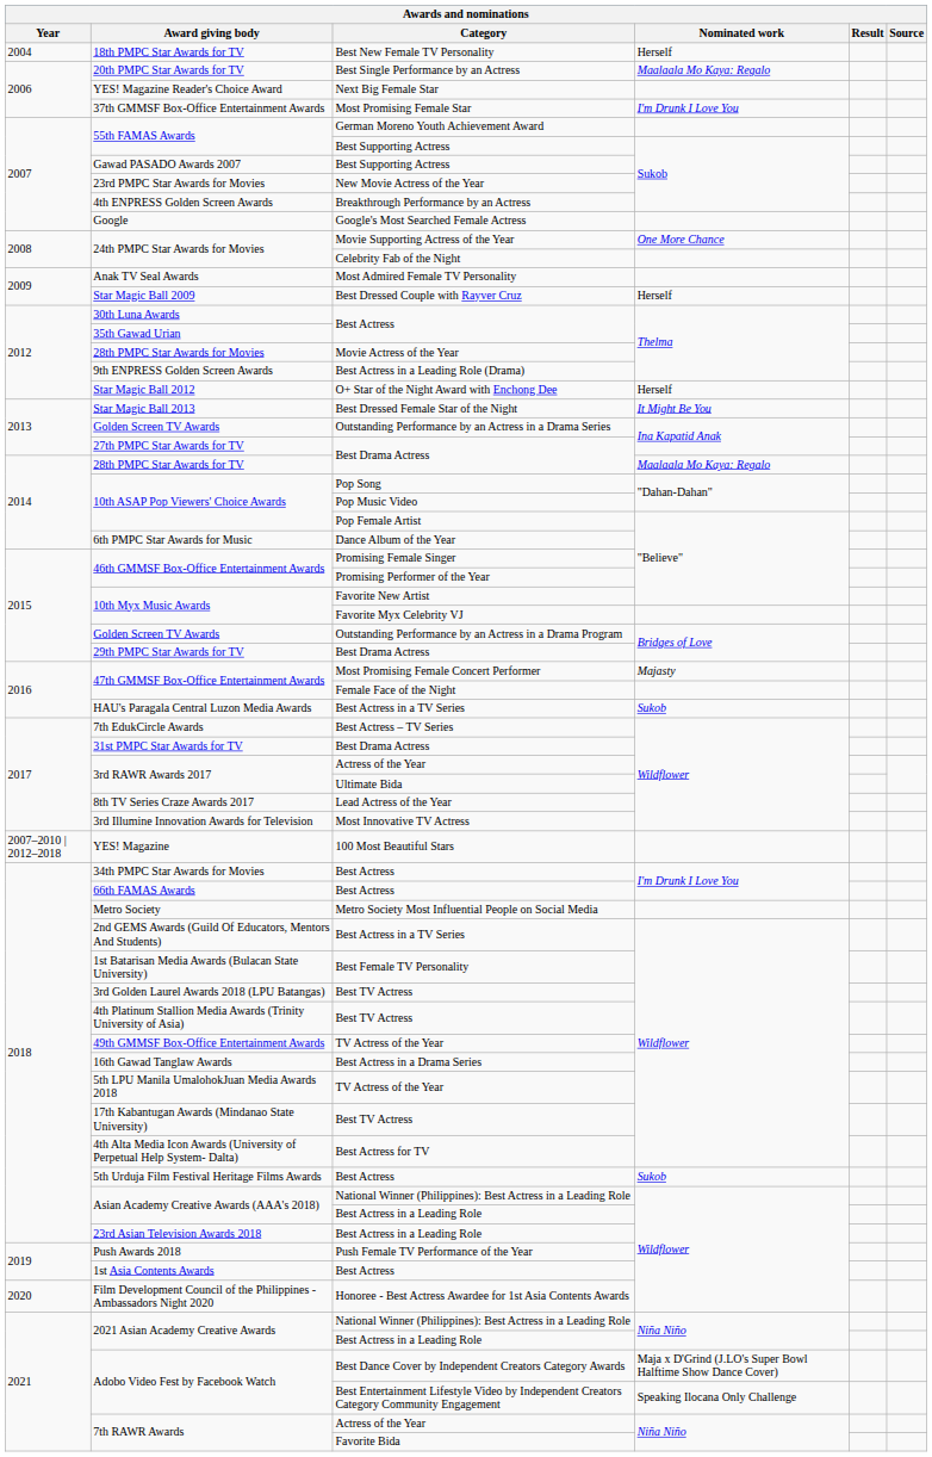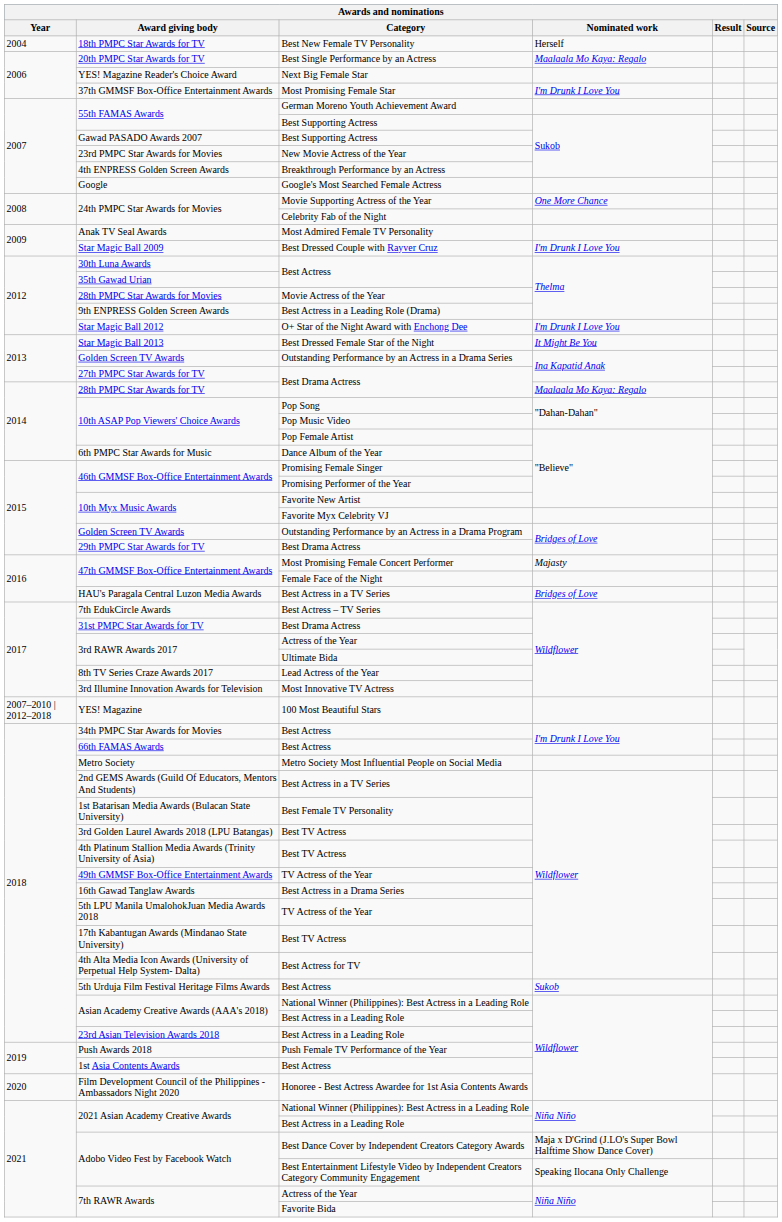 <table class="wikitable sortable">
 <tr style="text-align:center; background:#75b2dd;">
 <th colspan="6">Awards and nominations</th>
 </tr>
 <tr style="text-align:center; background:#ccc;">
 <th>Year</th>
 <th>Award giving body</th>
 <th>Category</th>
 <th>Nominated work</th>
 <th>Result</th>
 <th>Source</th>
 </tr>
 <tr>
 <td>2004</td>
 <td><a href='#'>18th PMPC Star Awards for TV</a></td>
 <td>Best New Female TV Personality</td>
 <td>Herself</td>
 <td></td>
 <td></td>
 </tr>
 <tr>
 <td rowspan="3">2006</td>
 <td><a href='#'>20th PMPC Star Awards for TV</a></td>
 <td>Best Single Performance by an Actress</td>
 <td><em><a href='#'>Maalaala Mo Kaya: Regalo</a></em></td>
 <td></td>
 <td></td>
 </tr>
 <tr>
 <td>YES! Magazine Reader's Choice Award</td>
 <td>Next Big Female Star</td>
 <td></td>
 <td></td>
 <td></td>
 </tr>
 <tr>
 <td>37th GMMSF Box-Office Entertainment Awards</td>
 <td>Most Promising Female Star</td>
 <td><em><a href='#'>I'm Drunk I Love You</a></em></td>
 <td></td>
 <td></td>
 </tr>
 <tr>
 <td rowspan="6">2007</td>
 <td rowspan="2"><a href='#'>55th FAMAS Awards</a></td>
 <td>German Moreno Youth Achievement Award</td>
 <td></td>
 <td></td>
 <td></td>
 </tr>
 <tr>
 <td>Best Supporting Actress</td>
 <td rowspan="4"><a href='#'>Sukob</a></td>
 <td></td>
 <td></td>
 </tr>
 <tr>
 <td>Gawad PASADO Awards 2007</td>
 <td>Best Supporting Actress</td>
 <td></td>
 <td></td>
 </tr>
 <tr>
 <td>23rd PMPC Star Awards for Movies</td>
 <td>New Movie Actress of the Year</td>
 <td></td>
 <td></td>
 </tr>
 <tr>
 <td>4th ENPRESS Golden Screen Awards</td>
 <td>Breakthrough Performance by an Actress</td>
 <td></td>
 <td></td>
 </tr>
 <tr>
 <td>Google</td>
 <td>Google's Most Searched Female Actress</td>
 <td></td>
 <td></td>
 <td></td>
 </tr>
 <tr>
 <td rowspan="2">2008</td>
 <td rowspan="2">24th PMPC Star Awards for Movies</td>
 <td>Movie Supporting Actress of the Year</td>
 <td><em><a href='#'>One More Chance</a></em></td>
 <td></td>
 <td></td>
 </tr>
 <tr>
 <td>Celebrity Fab of the Night</td>
 <td></td>
 <td></td>
 <td></td>
 </tr>
 <tr>
 <td rowspan="2">2009</td>
 <td>Anak TV Seal Awards</td>
 <td>Most Admired Female TV Personality</td>
 <td></td>
 <td></td>
 <td></td>
 </tr>
 <tr>
 <td><a href='#'>Star Magic Ball 2009</a></td>
 <td>Best Dressed Couple with <a href='#'>Rayver Cruz</a></td>
-<td>Herself</td>
+<td><em><a href='#'>I'm Drunk I Love You</a></em></td>
 <td></td>
 <td></td>
 </tr>
 <tr>
 <td rowspan="5">2012</td>
 <td><a href='#'>30th Luna Awards</a></td>
 <td rowspan="2">Best Actress</td>
 <td rowspan="4"><em><a href='#'>Thelma</a></em></td>
 <td></td>
 <td></td>
 </tr>
 <tr>
 <td><a href='#'>35th Gawad Urian</a></td>
 <td></td>
 <td></td>
 </tr>
 <tr>
 <td><a href='#'>28th PMPC Star Awards for Movies</a></td>
 <td>Movie Actress of the Year</td>
 <td></td>
 <td></td>
 </tr>
 <tr>
 <td>9th ENPRESS Golden Screen Awards</td>
 <td>Best Actress in a Leading Role (Drama)</td>
 <td></td>
 <td></td>
 </tr>
 <tr>
 <td><a href='#'>Star Magic Ball 2012</a></td>
 <td>O+ Star of the Night Award with <a href='#'>Enchong Dee</a></td>
-<td>Herself</td>
+<td><em><a href='#'>I'm Drunk I Love You</a></em></td>
 <td></td>
 <td></td>
 </tr>
 <tr>
 <td rowspan="3">2013</td>
 <td><a href='#'>Star Magic Ball 2013</a></td>
 <td>Best Dressed Female Star of the Night</td>
 <td><em><a href='#'>It Might Be You</a></em></td>
 <td></td>
 <td></td>
 </tr>
 <tr>
 <td><a href='#'>Golden Screen TV Awards</a></td>
 <td>Outstanding Performance by an Actress in a Drama Series</td>
 <td rowspan="2"><em><a href='#'>Ina Kapatid Anak</a> </em></td>
 <td></td>
 <td></td>
 </tr>
 <tr>
 <td><a href='#'>27th PMPC Star Awards for TV</a></td>
 <td rowspan="2">Best Drama Actress</td>
 <td></td>
 <td></td>
 </tr>
 <tr>
 <td rowspan="5">2014</td>
 <td><a href='#'>28th PMPC Star Awards for TV</a></td>
 <td><em><a href='#'>Maalaala Mo Kaya: Regalo</a></em></td>
 <td></td>
 <td></td>
 </tr>
 <tr>
 <td rowspan="3"><a href='#'>10th ASAP Pop Viewers' Choice Awards</a></td>
 <td>Pop Song</td>
 <td rowspan="2">"Dahan-Dahan"</td>
 <td></td>
 <td></td>
 </tr>
 <tr>
 <td>Pop Music Video</td>
 <td></td>
 <td></td>
 </tr>
 <tr>
 <td>Pop Female Artist</td>
 <td rowspan="5">"Believe"</td>
 <td></td>
 <td></td>
 </tr>
 <tr>
 <td>6th PMPC Star Awards for Music</td>
 <td>Dance Album of the Year</td>
 <td></td>
 <td></td>
 </tr>
 <tr>
 <td rowspan="6">2015</td>
 <td rowspan="2"><a href='#'>46th GMMSF Box-Office Entertainment Awards</a></td>
 <td>Promising Female Singer</td>
 <td></td>
 <td></td>
 </tr>
 <tr>
 <td>Promising Performer of the Year</td>
 <td></td>
 <td></td>
 </tr>
 <tr>
 <td rowspan="2"><a href='#'>10th Myx Music Awards</a></td>
 <td>Favorite New Artist</td>
 <td></td>
 <td></td>
 </tr>
 <tr>
 <td>Favorite Myx Celebrity VJ</td>
 <td></td>
 <td></td>
 <td></td>
 </tr>
 <tr>
 <td><a href='#'>Golden Screen TV Awards</a></td>
 <td>Outstanding Performance by an Actress in a Drama Program</td>
 <td rowspan="2"><em><a href='#'>Bridges of Love</a></em></td>
 <td></td>
 <td></td>
 </tr>
 <tr>
 <td><a href='#'>29th PMPC Star Awards for TV</a></td>
 <td>Best Drama Actress</td>
 <td></td>
 <td></td>
 </tr>
 <tr>
 <td rowspan="3">2016</td>
 <td rowspan=2><a href='#'>47th GMMSF Box-Office Entertainment Awards</a></td>
 <td>Most Promising Female Concert Performer</td>
 <td><em>Majasty</em></td>
 <td></td>
 <td></td>
 </tr>
 <tr>
 <td>Female Face of the Night</td>
 <td></td>
 <td></td>
 <td></td>
 </tr>
 <tr>
 <td>HAU's Paragala Central Luzon Media Awards</td>
 <td>Best Actress in a TV Series</td>
-<td><em><a href='#'>Sukob</a></em></td>
+<td><em><a href='#'>Bridges of Love</a></em></td>
 <td></td>
 <td></td>
 </tr>
 <tr>
 <td rowspan="6">2017</td>
 <td>7th EdukCircle Awards</td>
 <td>Best Actress – TV Series</td>
 <td rowspan="6"><em><a href='#'>Wildflower</a></em></td>
 <td></td>
 <td></td>
 </tr>
 <tr>
 <td><a href='#'>31st PMPC Star Awards for TV</a></td>
 <td>Best Drama Actress</td>
 <td></td>
 <td></td>
 </tr>
 <tr>
 <td rowspan="2">3rd RAWR Awards 2017</td>
 <td>Actress of the Year</td>
 <td></td>
 <td rowspan="2"></td>
 </tr>
 <tr>
 <td>Ultimate Bida</td>
 <td></td>
 </tr>
 <tr>
 <td>8th TV Series Craze Awards 2017</td>
 <td>Lead Actress of the Year</td>
 <td></td>
 <td></td>
 </tr>
 <tr>
 <td>3rd Illumine Innovation Awards for Television</td>
 <td>Most Innovative TV Actress</td>
 <td></td>
 <td></td>
 </tr>
 <tr>
 <td>2007–2010 | 2012–2018</td>
 <td>YES! Magazine</td>
 <td>100 Most Beautiful Stars</td>
 <td></td>
 <td></td>
 <td></td>
 </tr>
 <tr>
 <td rowspan="16">2018</td>
 <td>34th PMPC Star Awards for Movies</td>
 <td>Best Actress</td>
 <td rowspan="2"><em><a href='#'>I'm Drunk I Love You</a></em></td>
 <td></td>
 <td></td>
 </tr>
 <tr>
 <td><a href='#'>66th FAMAS Awards</a></td>
 <td>Best Actress</td>
 <td></td>
 <td></td>
 </tr>
 <tr>
 <td>Metro Society</td>
 <td>Metro Society Most Influential People on Social Media</td>
 <td></td>
 <td></td>
 <td></td>
 </tr>
 <tr>
 <td>2nd GEMS Awards (Guild Of Educators, Mentors And Students)</td>
 <td>Best Actress in a TV Series</td>
 <td rowspan="9"><em><a href='#'>Wildflower</a></em></td>
 <td></td>
 <td></td>
 </tr>
 <tr>
 <td>1st Batarisan Media Awards (Bulacan State University)</td>
 <td>Best Female TV Personality</td>
 <td></td>
 <td></td>
 </tr>
 <tr>
 <td>3rd Golden Laurel Awards 2018 (LPU Batangas)</td>
 <td>Best TV Actress</td>
 <td></td>
 <td></td>
 </tr>
 <tr>
 <td>4th Platinum Stallion Media Awards (Trinity University of Asia)</td>
 <td>Best TV Actress</td>
 <td></td>
 <td></td>
 </tr>
 <tr>
 <td><a href='#'>49th GMMSF Box-Office Entertainment Awards</a></td>
 <td>TV Actress of the Year</td>
 <td></td>
 <td></td>
 </tr>
 <tr>
 <td>16th Gawad Tanglaw Awards</td>
 <td>Best Actress in a Drama Series</td>
 <td></td>
 <td></td>
 </tr>
 <tr>
 <td>5th LPU Manila UmalohokJuan Media Awards 2018</td>
 <td>TV Actress of the Year</td>
 <td></td>
 <td></td>
 </tr>
 <tr>
 <td>17th Kabantugan Awards (Mindanao State University)</td>
 <td>Best TV Actress</td>
 <td></td>
 <td></td>
 </tr>
 <tr>
 <td>4th Alta Media Icon Awards (University of Perpetual Help System- Dalta)</td>
 <td>Best Actress for TV</td>
 <td></td>
 <td></td>
 </tr>
 <tr>
 <td>5th Urduja Film Festival Heritage Films Awards</td>
 <td>Best Actress</td>
 <td><em><a href='#'>Sukob</a></em></td>
 <td></td>
 <td></td>
 </tr>
 <tr>
 <td rowspan="2">Asian Academy Creative Awards (AAA's 2018)</td>
 <td>National Winner (Philippines): Best Actress in a Leading Role</td>
 <td rowspan="6"><em><a href='#'>Wildflower</a></em></td>
 <td></td>
 <td></td>
 </tr>
 <tr>
 <td>Best Actress in a Leading Role</td>
 <td></td>
 <td></td>
 </tr>
 <tr>
 <td><a href='#'>23rd Asian Television Awards 2018</a></td>
 <td>Best Actress in a Leading Role</td>
 <td></td>
 <td></td>
 </tr>
 <tr>
 <td rowspan="2">2019</td>
 <td>Push Awards 2018</td>
 <td>Push Female TV Performance of the Year</td>
 <td></td>
 <td></td>
 </tr>
 <tr>
 <td>1st <a href='#'>Asia Contents Awards</a></td>
 <td>Best Actress</td>
 <td></td>
 <td></td>
 </tr>
 <tr>
 <td rowspan="1">2020</td>
 <td>Film Development Council of the Philippines - Ambassadors Night 2020</td>
 <td>Honoree - Best Actress Awardee for 1st Asia Contents Awards</td>
 <td></td>
 <td></td>
 </tr>
 <tr>
 <td rowspan="6">2021</td>
 <td rowspan="2">2021 Asian Academy Creative Awards</td>
 <td>National Winner (Philippines): Best Actress in a Leading Role</td>
 <td rowspan="2"><em><a href='#'>Niña Niño</a></em></td>
 <td></td>
 <td></td>
 </tr>
 <tr>
 <td>Best Actress in a Leading Role</td>
 <td></td>
 <td></td>
 </tr>
 <tr>
 <td rowspan="2">Adobo Video Fest by Facebook Watch</td>
 <td>Best Dance Cover by Independent Creators Category Awards</td>
 <td>Maja x D'Grind (J.LO's Super Bowl Halftime Show Dance Cover)</td>
 <td></td>
 <td></td>
 </tr>
 <tr>
 <td>Best Entertainment Lifestyle Video by Independent Creators Category Community Engagement</td>
 <td>Speaking Ilocana Only Challenge</td>
 <td></td>
 <td></td>
 </tr>
 <tr>
 <td rowspan="2">7th RAWR Awards</td>
 <td>Actress of the Year</td>
 <td rowspan="2"><em><a href='#'>Niña Niño</a></em></td>
 <td></td>
 <td></td>
 </tr>
 <tr>
 <td>Favorite Bida</td>
 <td></td>
 <td></td>
 </tr>
 </table>
